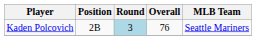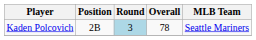 <table class="wikitable" style="text-align:center;">
 <tr>
 <th>Player</th>
 <th>Position</th>
 <th>Round</th>
 <th>Overall</th>
 <th>MLB Team</th>
 </tr>
 <tr>
 <td><a href='#'>Kaden Polcovich</a></td>
 <td>2B</td>
 <td style="background: lightblue;">3</td>
-<td>76</td>
+<td>78</td>
 <td><a href='#'>Seattle Mariners</a></td>
 </tr>
 <tr>
 </tr>
 </table>
